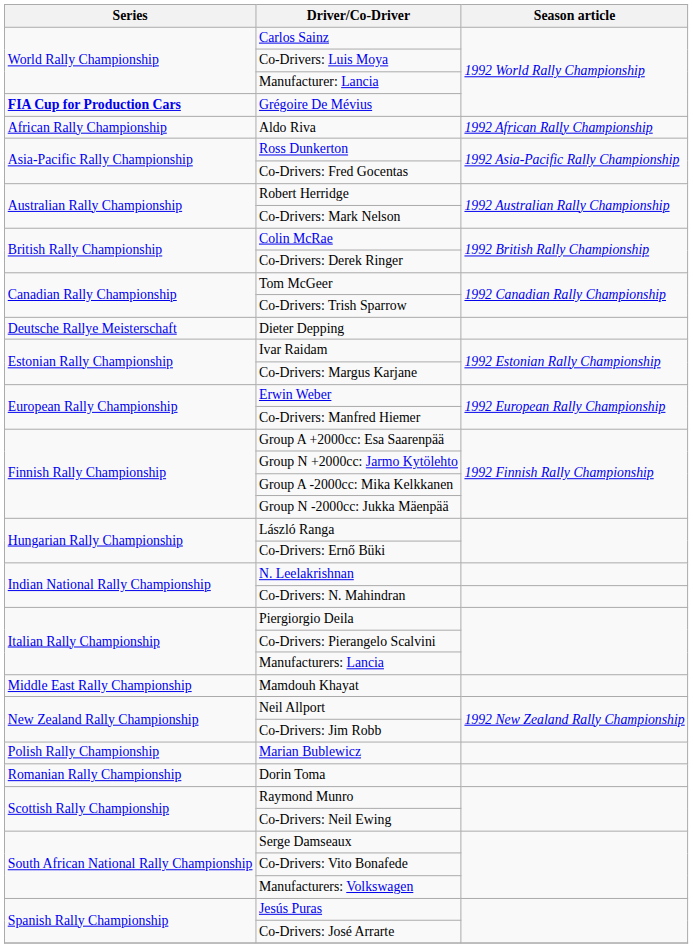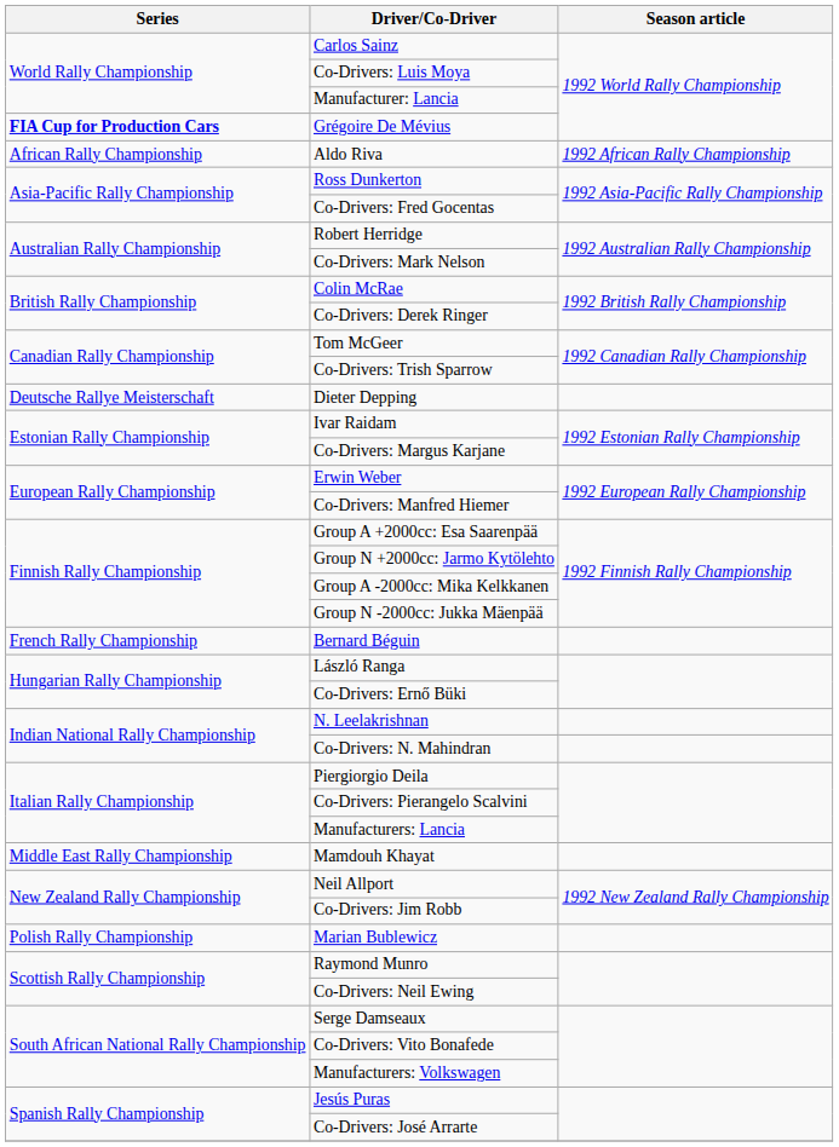 <table class="wikitable" style="font-size: 87%;">
 <tr>
 <th>Series</th>
 <th>Driver/Co-Driver</th>
 <th>Season article</th>
 </tr>
 <tr>
 <td rowspan=3><a href='#'>World Rally Championship</a></td>
 <td> <a href='#'>Carlos Sainz</a></td>
 <td rowspan=4><em><a href='#'>1992 World Rally Championship</a></em></td>
 </tr>
 <tr>
 <td>Co-Drivers:  <a href='#'>Luis Moya</a></td>
 </tr>
 <tr>
 <td>Manufacturer:  <a href='#'>Lancia</a></td>
 </tr>
 <tr>
 <td><strong><a href='#'>FIA Cup for Production Cars</a></strong></td>
 <td> <a href='#'>Grégoire De Mévius</a></td>
 </tr>
 <tr>
 <td><a href='#'>African Rally Championship</a></td>
 <td> Aldo Riva</td>
 <td><em><a href='#'>1992 African Rally Championship</a></em></td>
 </tr>
 <tr>
 <td rowspan=2><a href='#'>Asia-Pacific Rally Championship</a></td>
 <td> <a href='#'>Ross Dunkerton</a></td>
 <td rowspan=2><em><a href='#'>1992 Asia-Pacific Rally Championship</a></em></td>
 </tr>
 <tr>
 <td>Co-Drivers:  Fred Gocentas</td>
 </tr>
 <tr>
 <td rowspan=2><a href='#'>Australian Rally Championship</a></td>
 <td> Robert Herridge</td>
 <td rowspan=2><em><a href='#'>1992 Australian Rally Championship</a></em></td>
 </tr>
 <tr>
 <td>Co-Drivers:  Mark Nelson</td>
 </tr>
 <tr>
 <td rowspan=2><a href='#'>British Rally Championship</a></td>
 <td> <a href='#'>Colin McRae</a></td>
 <td rowspan=2><em><a href='#'>1992 British Rally Championship</a></em></td>
 </tr>
 <tr>
 <td>Co-Drivers:  Derek Ringer</td>
 </tr>
 <tr>
 <td rowspan=2><a href='#'>Canadian Rally Championship</a></td>
 <td> Tom McGeer</td>
 <td rowspan=2><em><a href='#'>1992 Canadian Rally Championship</a></em></td>
 </tr>
 <tr>
 <td>Co-Drivers:  Trish Sparrow</td>
 </tr>
 <tr>
 <td><a href='#'>Deutsche Rallye Meisterschaft</a></td>
 <td> Dieter Depping</td>
 <td></td>
 </tr>
 <tr>
 <td rowspan=2><a href='#'>Estonian Rally Championship</a></td>
 <td> Ivar Raidam</td>
 <td rowspan=2><em><a href='#'>1992 Estonian Rally Championship</a></em></td>
 </tr>
 <tr>
 <td>Co-Drivers:  Margus Karjane</td>
 </tr>
 <tr>
 <td rowspan=2><a href='#'>European Rally Championship</a></td>
 <td> <a href='#'>Erwin Weber</a></td>
 <td rowspan=2><em><a href='#'>1992 European Rally Championship</a></em></td>
 </tr>
 <tr>
 <td>Co-Drivers:  Manfred Hiemer</td>
 </tr>
 <tr>
 <td rowspan=4><a href='#'>Finnish Rally Championship</a></td>
 <td>Group A +2000cc:  Esa Saarenpää</td>
 <td rowspan=4><em><a href='#'>1992 Finnish Rally Championship</a></em></td>
 </tr>
 <tr>
 <td>Group N +2000cc:  <a href='#'>Jarmo Kytölehto</a></td>
 </tr>
 <tr>
 <td>Group A -2000cc:  Mika Kelkkanen</td>
 </tr>
 <tr>
 <td>Group N -2000cc:  Jukka Mäenpää</td>
 </tr>
 <tr>
+<td><a href='#'>French Rally Championship</a></td>
+<td> <a href='#'>Bernard Béguin</a></td>
+<td></td>
+</tr>
+<tr>
 <td rowspan=2><a href='#'>Hungarian Rally Championship</a></td>
 <td> László Ranga</td>
 <td rowspan=2></td>
 </tr>
 <tr>
 <td>Co-Drivers:  Ernő Büki</td>
 </tr>
 <tr>
 <td rowspan=2><a href='#'>Indian National Rally Championship</a></td>
 <td> <a href='#'>N. Leelakrishnan</a></td>
 <td></td>
 </tr>
 <tr>
 <td>Co-Drivers:  N. Mahindran</td>
 </tr>
 <tr>
 <td rowspan=3><a href='#'>Italian Rally Championship</a></td>
 <td> Piergiorgio Deila</td>
 <td rowspan=3></td>
 </tr>
 <tr>
 <td>Co-Drivers:  Pierangelo Scalvini</td>
 </tr>
 <tr>
 <td>Manufacturers:  <a href='#'>Lancia</a></td>
 </tr>
 <tr>
 <td><a href='#'>Middle East Rally Championship</a></td>
 <td> Mamdouh Khayat</td>
 <td></td>
 </tr>
 <tr>
 <td rowspan=2><a href='#'>New Zealand Rally Championship</a></td>
 <td> Neil Allport</td>
 <td rowspan=2><em><a href='#'>1992 New Zealand Rally Championship</a></em></td>
 </tr>
 <tr>
 <td>Co-Drivers:  Jim Robb</td>
 </tr>
 <tr>
 <td><a href='#'>Polish Rally Championship</a></td>
 <td> <a href='#'>Marian Bublewicz</a></td>
 <td></td>
 </tr>
 <tr>
-<td><a href='#'>Romanian Rally Championship</a></td>
-<td> Dorin Toma</td>
-<td></td>
-</tr>
-<tr>
 <td rowspan=2><a href='#'>Scottish Rally Championship</a></td>
 <td> Raymond Munro</td>
 <td rowspan=2></td>
 </tr>
 <tr>
 <td>Co-Drivers:  Neil Ewing</td>
 </tr>
 <tr>
 <td rowspan=3><a href='#'>South African National Rally Championship</a></td>
 <td> Serge Damseaux</td>
 <td rowspan=3></td>
 </tr>
 <tr>
 <td>Co-Drivers:  Vito Bonafede</td>
 </tr>
 <tr>
 <td>Manufacturers:  <a href='#'>Volkswagen</a></td>
 </tr>
 <tr>
 <td rowspan=2><a href='#'>Spanish Rally Championship</a></td>
 <td> <a href='#'>Jesús Puras</a></td>
 <td rowspan=2></td>
 </tr>
 <tr>
 <td>Co-Drivers:  José Arrarte</td>
 </tr>
 <tr>
 </tr>
 </table>
